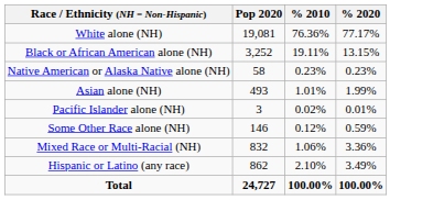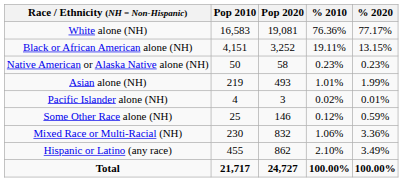 <table class="wikitable" style="text-align:center;">
 <tr>
 <th>Race / Ethnicity <small>(<em>NH = Non-Hispanic</em>)</small></th>
+<th>Pop 2010</th>
 <th>Pop 2020</th>
 <th>% 2010</th>
 <th>% 2020</th>
 </tr>
 <tr>
 <td><a href='#'>White</a> alone (NH)</td>
+<td>16,583</td>
 <td>19,081</td>
 <td>76.36%</td>
 <td>77.17%</td>
 </tr>
 <tr>
 <td><a href='#'>Black or African American</a> alone (NH)</td>
+<td>4,151</td>
 <td>3,252</td>
 <td>19.11%</td>
 <td>13.15%</td>
 </tr>
 <tr>
 <td><a href='#'>Native American</a> or <a href='#'>Alaska Native</a> alone (NH)</td>
+<td>50</td>
 <td>58</td>
 <td>0.23%</td>
 <td>0.23%</td>
 </tr>
 <tr>
 <td><a href='#'>Asian</a> alone (NH)</td>
+<td>219</td>
 <td>493</td>
 <td>1.01%</td>
 <td>1.99%</td>
 </tr>
 <tr>
 <td><a href='#'>Pacific Islander</a> alone (NH)</td>
+<td>4</td>
 <td>3</td>
 <td>0.02%</td>
 <td>0.01%</td>
 </tr>
 <tr>
 <td><a href='#'>Some Other Race</a> alone (NH)</td>
+<td>25</td>
 <td>146</td>
 <td>0.12%</td>
 <td>0.59%</td>
 </tr>
 <tr>
 <td><a href='#'>Mixed Race or Multi-Racial</a> (NH)</td>
+<td>230</td>
 <td>832</td>
 <td>1.06%</td>
 <td>3.36%</td>
 </tr>
 <tr>
 <td><a href='#'>Hispanic or Latino</a> (any race)</td>
+<td>455</td>
 <td>862</td>
 <td>2.10%</td>
 <td>3.49%</td>
 </tr>
 <tr>
 <td><strong>Total</strong></td>
+<td><strong>21,717</strong></td>
 <td><strong>24,727</strong></td>
 <td><strong>100.00%</strong></td>
 <td><strong>100.00%</strong></td>
 </tr>
 </table>
